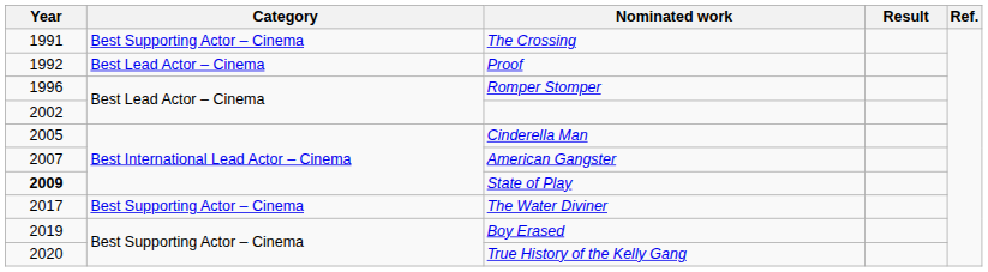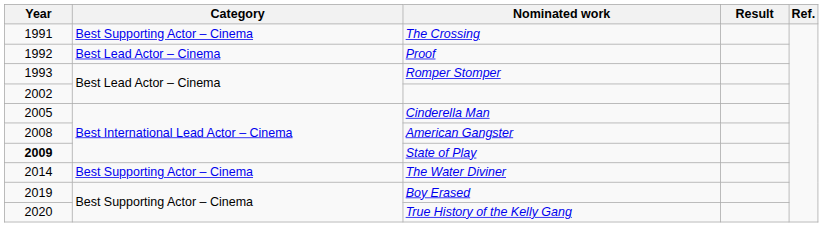 <table class=wikitable>
 <tr>
 <th scope="col" style="width:5em;">Year</th>
 <th scope="col" style="width:26em;">Category</th>
 <th scope="col" style="width:25em;">Nominated work</th>
 <th scope="col" style="width:5em;">Result</th>
 <th>Ref.</th>
 </tr>
 <tr>
 <td style="text-align:center;">1991</td>
 <td><a href='#'>Best Supporting Actor – Cinema</a></td>
 <td><em><a href='#'>The Crossing</a></em></td>
 <td></td>
 </tr>
 <tr>
 <td style="text-align:center;">1992</td>
 <td><a href='#'>Best Lead Actor – Cinema</a></td>
 <td><em><a href='#'>Proof</a></em></td>
 <td></td>
 </tr>
 <tr>
-<td style="text-align:center;">1996</td>
+<td style="text-align:center;">1993</td>
 <td rowspan="2">Best Lead Actor – Cinema</td>
 <td><em><a href='#'>Romper Stomper</a></em></td>
 <td></td>
 </tr>
 <tr>
 <td style="text-align:center;">2002</td>
 <td><em></em></td>
 <td></td>
 </tr>
 <tr>
 <td style="text-align:center;">2005</td>
 <td rowspan="3"><a href='#'>Best International Lead Actor – Cinema</a></td>
 <td><em><a href='#'>Cinderella Man</a></em></td>
 <td></td>
 </tr>
 <tr>
-<td style="text-align:center;">2007</td>
+<td style="text-align:center;">2008</td>
 <td><em><a href='#'>American Gangster</a></em></td>
 <td></td>
 </tr>
 <tr>
 <td style="text-align:center;"><strong>2009</strong></td>
 <td><em><a href='#'>State of Play</a></em></td>
 <td></td>
 </tr>
 <tr>
-<td style="text-align:center;">2017</td>
+<td style="text-align:center;">2014</td>
 <td><a href='#'>Best Supporting Actor – Cinema</a></td>
 <td><em><a href='#'>The Water Diviner</a></em></td>
 <td></td>
 </tr>
 <tr>
 <td style="text-align:center;">2019</td>
 <td rowspan="2">Best Supporting Actor – Cinema</td>
 <td><em><a href='#'>Boy Erased</a></em></td>
 <td></td>
 </tr>
 <tr>
 <td style="text-align:center;">2020</td>
 <td><em><a href='#'>True History of the Kelly Gang</a></em></td>
 <td></td>
 </tr>
 </table>
